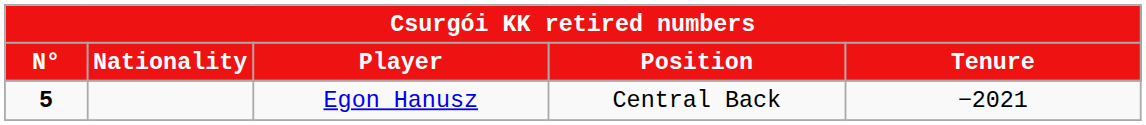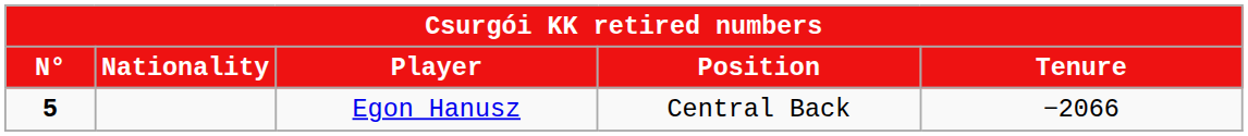 <table class="wikitable" style="text-align:center; width:50%">
 <tr>
 <th colspan="5" style="background:#ee1212; color:#fff; text-align:center;"> Csurgói KK retired numbers</th>
 </tr>
 <tr>
 <th style="width:40px; background:#ee1212; color:#fff;">N°</th>
 <th style="width:40px; background:#ee1212; color:#fff;">Nationality</th>
 <th style="width:160px; background:#ee1212; color:#fff;">Player</th>
 <th style="width:160px; background:#ee1212; color:#fff;">Position</th>
 <th style="width:160px; background:#ee1212; color:#fff;">Tenure</th>
 </tr>
 <tr>
 <td><strong>5</strong></td>
 <td></td>
 <td><a href='#'>Egon Hanusz</a></td>
 <td>Central Back</td>
-<td>−2021</td>
+<td>−2066</td>
 </tr>
 </table>
